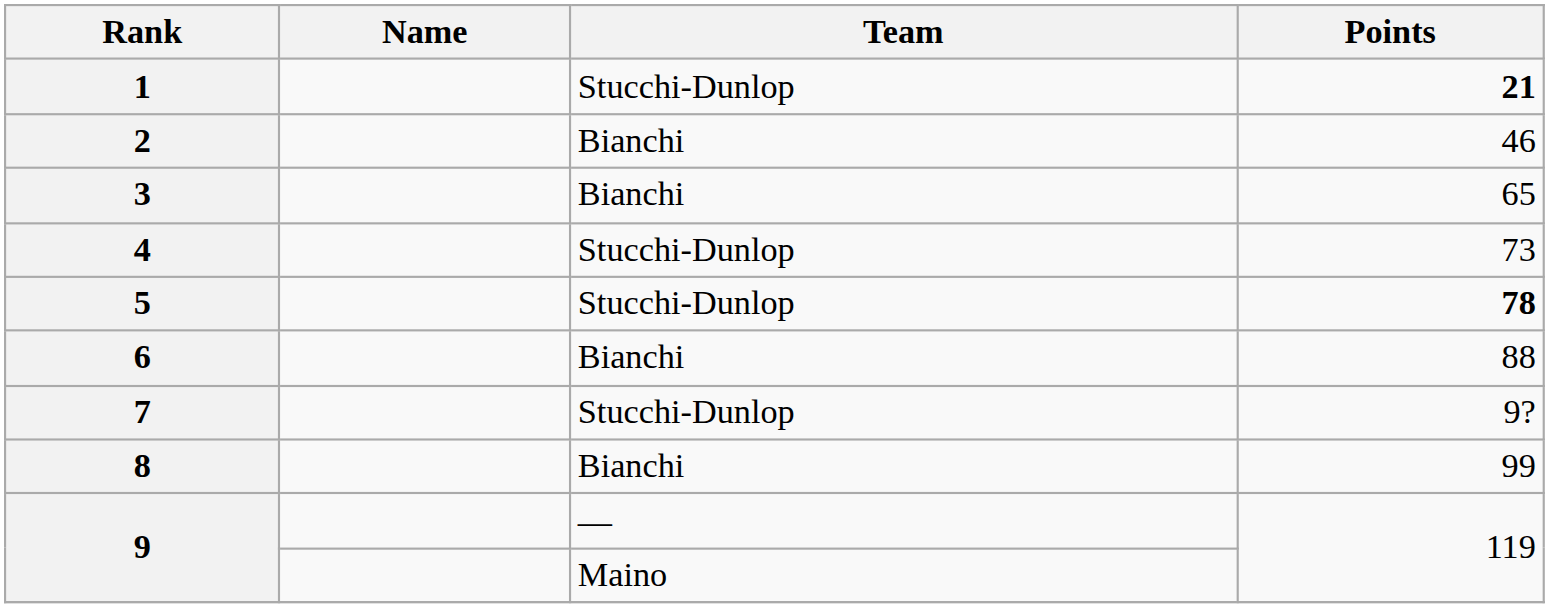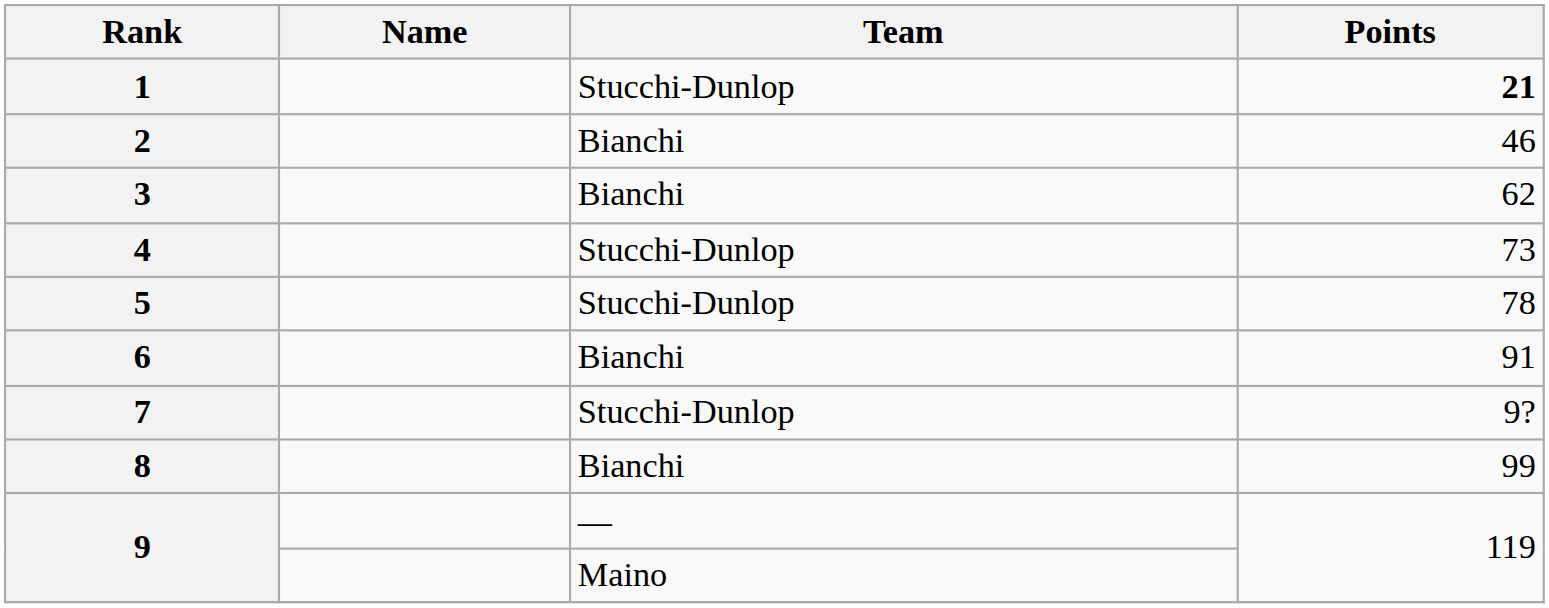 <table class="wikitable" style="width:45em;margin-bottom:0;">
 <tr>
 <th>Rank</th>
 <th>Name</th>
 <th>Team</th>
 <th>Points</th>
 </tr>
 <tr>
 <th style="text-align:center">1</th>
 <td></td>
 <td>Stucchi-Dunlop</td>
 <td align="right"><strong>21</strong></td>
 </tr>
 <tr>
 <th style="text-align:center">2</th>
 <td></td>
 <td>Bianchi</td>
 <td align="right">46</td>
 </tr>
 <tr>
 <th style="text-align:center">3</th>
 <td></td>
 <td>Bianchi</td>
-<td align="right">65</td>
+<td align="right">62</td>
 </tr>
 <tr>
 <th style="text-align:center">4</th>
 <td></td>
 <td>Stucchi-Dunlop</td>
 <td align="right">73</td>
 </tr>
 <tr>
 <th style="text-align:center">5</th>
 <td></td>
 <td>Stucchi-Dunlop</td>
-<td align="right"><strong>78</strong></td>
+<td align="right">78</td>
 </tr>
 <tr>
 <th style="text-align:center">6</th>
 <td></td>
 <td>Bianchi</td>
-<td align="right">88</td>
+<td align="right">91</td>
 </tr>
 <tr>
 <th style="text-align:center">7</th>
 <td></td>
 <td>Stucchi-Dunlop</td>
 <td align="right">9?</td>
 </tr>
 <tr>
 <th style="text-align:center">8</th>
 <td></td>
 <td>Bianchi</td>
 <td align="right">99</td>
 </tr>
 <tr>
 <th style="text-align:center" rowspan="2">9</th>
 <td></td>
 <td>—</td>
 <td align="right" rowspan="2">119</td>
 </tr>
 <tr>
 <td></td>
 <td>Maino</td>
 </tr>
 <tr>
 </tr>
 </table>
